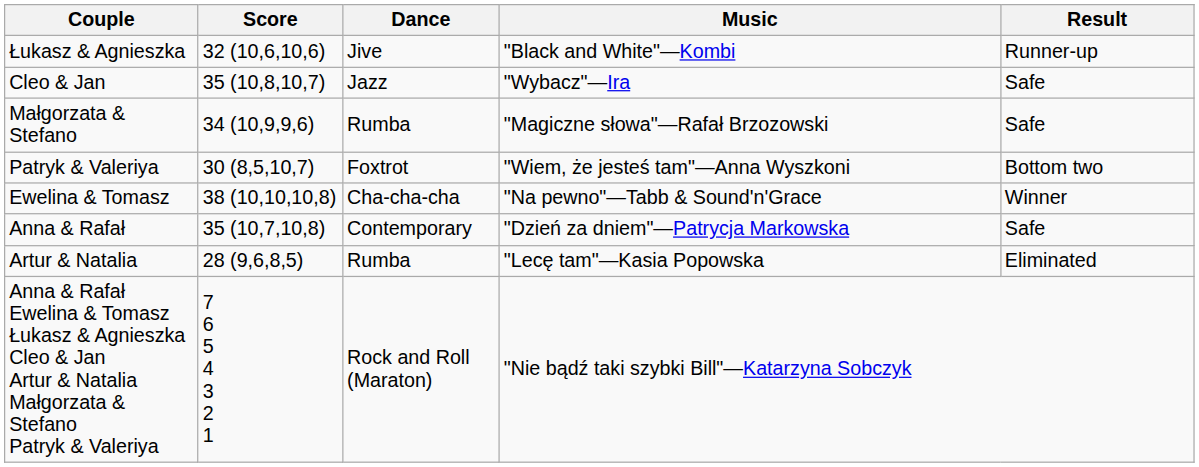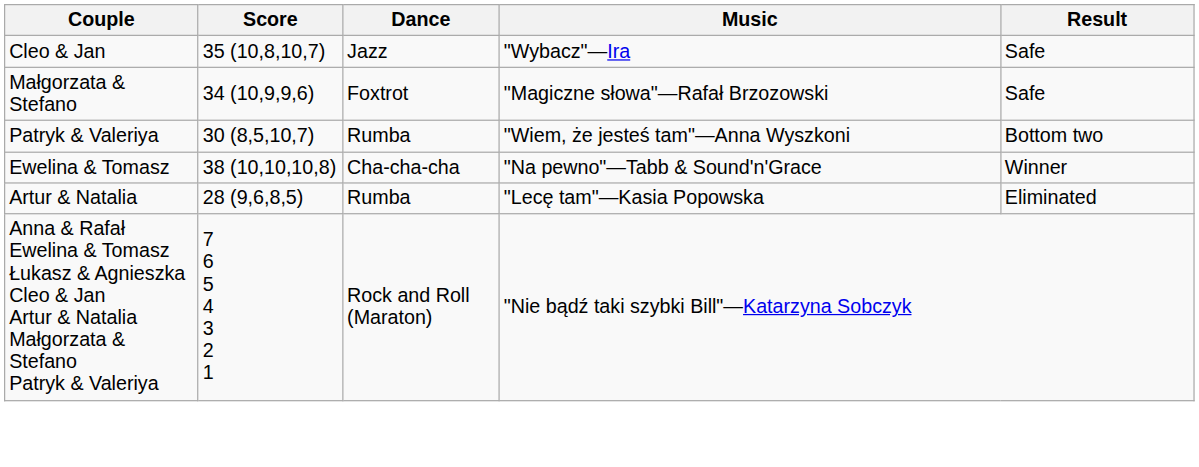 <table class="wikitable">
 <tr>
 <th style="width:150px;">Couple</th>
 <th style="width:110px;">Score</th>
 <th style="width:120px;">Dance</th>
 <th style="width:400px;">Music</th>
 <th style="width:150px;">Result</th>
-</tr>
-<tr>
-<td>Łukasz & Agnieszka</td>
-<td>32 (10,6,10,6)</td>
-<td>Jive</td>
-<td>"Black and White"—<a href='#'>Kombi</a></td>
-<td>Runner-up</td>
 </tr>
 <tr>
 <td>Cleo & Jan</td>
 <td>35 (10,8,10,7)</td>
 <td>Jazz</td>
 <td>"Wybacz"—<a href='#'>Ira</a></td>
 <td>Safe</td>
 </tr>
 <tr>
 <td>Małgorzata & Stefano</td>
 <td>34 (10,9,9,6)</td>
-<td>Rumba</td>
+<td>Foxtrot</td>
 <td>"Magiczne słowa"—Rafał Brzozowski</td>
 <td>Safe</td>
 </tr>
 <tr>
 <td>Patryk & Valeriya</td>
 <td>30 (8,5,10,7)</td>
-<td>Foxtrot</td>
+<td>Rumba</td>
 <td>"Wiem, że jesteś tam"—Anna Wyszkoni</td>
 <td>Bottom two</td>
 </tr>
 <tr>
 <td>Ewelina & Tomasz</td>
 <td>38 (10,10,10,8)</td>
 <td>Cha-cha-cha</td>
 <td>"Na pewno"—Tabb & Sound'n'Grace</td>
 <td>Winner</td>
-</tr>
-<tr>
-<td>Anna & Rafał</td>
-<td>35 (10,7,10,8)</td>
-<td>Contemporary</td>
-<td>"Dzień za dniem"—<a href='#'>Patrycja Markowska</a></td>
-<td>Safe</td>
 </tr>
 <tr>
 <td>Artur & Natalia</td>
 <td>28 (9,6,8,5)</td>
 <td>Rumba</td>
 <td>"Lecę tam"—Kasia Popowska</td>
 <td>Eliminated</td>
 </tr>
 <tr>
 <td>Anna & Rafał<br>Ewelina & Tomasz<br>Łukasz & Agnieszka<br>Cleo & Jan<br>Artur & Natalia<br>Małgorzata & Stefano<br>Patryk & Valeriya</td>
 <td>7<br>6<br>5<br>4<br>3<br>2<br>1</td>
 <td>Rock and Roll<br>(Maraton)</td>
 <td colspan="2">"Nie bądź taki szybki Bill"—<a href='#'>Katarzyna Sobczyk</a></td>
 </tr>
 </table>
